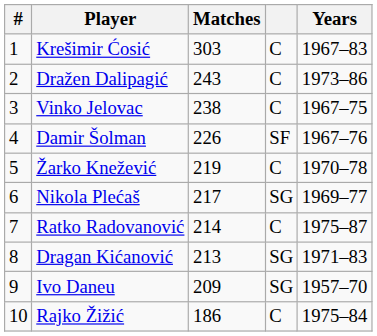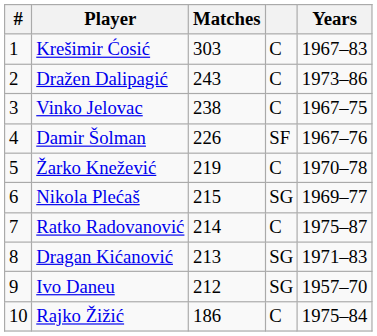 <table class="wikitable sortable" style="border:1px solid #AAAAAA" style="text-align:center">
 <tr bgcolor="#EFEFEF">
 <th>#</th>
 <th>Player</th>
 <th>Matches</th>
 <th></th>
 <th>Years</th>
 </tr>
 <tr>
 <td>1</td>
 <td align="left"><a href='#'>Krešimir Ćosić</a></td>
 <td>303</td>
 <td>C</td>
 <td>1967–83</td>
 </tr>
 <tr>
 <td>2</td>
 <td align="left"><a href='#'>Dražen Dalipagić</a></td>
 <td>243</td>
 <td>C</td>
 <td>1973–86</td>
 </tr>
 <tr>
 <td>3</td>
 <td align="left"><a href='#'>Vinko Jelovac</a></td>
 <td>238</td>
 <td>C</td>
 <td>1967–75</td>
 </tr>
 <tr>
 <td>4</td>
 <td align="left"><a href='#'>Damir Šolman</a></td>
 <td>226</td>
 <td>SF</td>
 <td>1967–76</td>
 </tr>
 <tr>
 <td>5</td>
 <td align="left"><a href='#'>Žarko Knežević</a></td>
 <td>219</td>
 <td>C</td>
 <td>1970–78</td>
 </tr>
 <tr>
 <td>6</td>
 <td align="left"><a href='#'>Nikola Plećaš</a></td>
-<td>217</td>
+<td>215</td>
 <td>SG</td>
 <td>1969–77</td>
 </tr>
 <tr>
 <td>7</td>
 <td align="left"><a href='#'>Ratko Radovanović</a></td>
 <td>214</td>
 <td>C</td>
 <td>1975–87</td>
 </tr>
 <tr>
 <td>8</td>
 <td align="left"><a href='#'>Dragan Kićanović</a></td>
 <td>213</td>
 <td>SG</td>
 <td>1971–83</td>
 </tr>
 <tr>
 <td>9</td>
 <td align="left"><a href='#'>Ivo Daneu</a></td>
-<td>209</td>
+<td>212</td>
 <td>SG</td>
 <td>1957–70</td>
 </tr>
 <tr>
 <td>10</td>
 <td align="left"><a href='#'>Rajko Žižić</a></td>
 <td>186</td>
 <td>C</td>
 <td>1975–84</td>
 </tr>
 </table>
